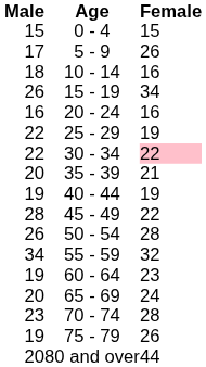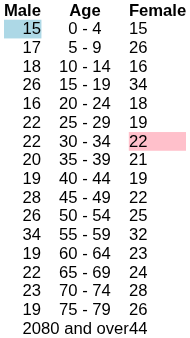 <table cellspacing=0 cellpadding=0>
 <tr>
 <th style="text-align:right;">Male</th>
 <th style="text-align:center;">Age</th>
 <th>Female</th>
 </tr>
 <tr>
-<td style="text-align:right;">15 </td>
+<td style="background: lightblue; text-align:right;">15 </td>
 <td style="text-align:center;">0 - 4</td>
 <td> 15</td>
 </tr>
 <tr>
 <td style="text-align:right;">17 </td>
 <td style="text-align:center;">5 - 9</td>
 <td> 26</td>
 </tr>
 <tr>
 <td style="text-align:right;">18 </td>
 <td style="text-align:center;">10 - 14</td>
 <td> 16</td>
 </tr>
 <tr>
 <td style="text-align:right;">26 </td>
 <td style="text-align:center;">15 - 19</td>
 <td> 34</td>
 </tr>
 <tr>
 <td style="text-align:right;">16 </td>
 <td style="text-align:center;">20 - 24</td>
-<td> 16</td>
+<td> 18</td>
 </tr>
 <tr>
 <td style="text-align:right;">22 </td>
 <td style="text-align:center;">25 - 29</td>
 <td> 19</td>
 </tr>
 <tr>
 <td style="text-align:right;">22 </td>
 <td style="text-align:center;">30 - 34</td>
 <td style="background: pink;"> 22</td>
 </tr>
 <tr>
 <td style="text-align:right;">20 </td>
 <td style="text-align:center;">35 - 39</td>
 <td> 21</td>
 </tr>
 <tr>
 <td style="text-align:right;">19 </td>
 <td style="text-align:center;">40 - 44</td>
 <td> 19</td>
 </tr>
 <tr>
 <td style="text-align:right;">28 </td>
 <td style="text-align:center;">45 - 49</td>
 <td> 22</td>
 </tr>
 <tr>
 <td style="text-align:right;">26 </td>
 <td style="text-align:center;">50 - 54</td>
-<td> 28</td>
+<td> 25</td>
 </tr>
 <tr>
 <td style="text-align:right;">34 </td>
 <td style="text-align:center;">55 - 59</td>
 <td> 32</td>
 </tr>
 <tr>
 <td style="text-align:right;">19 </td>
 <td style="text-align:center;">60 - 64</td>
 <td> 23</td>
 </tr>
 <tr>
-<td style="text-align:right;">20 </td>
+<td style="text-align:right;">22 </td>
 <td style="text-align:center;">65 - 69</td>
 <td> 24</td>
 </tr>
 <tr>
 <td style="text-align:right;">23 </td>
 <td style="text-align:center;">70 - 74</td>
 <td> 28</td>
 </tr>
 <tr>
 <td style="text-align:right;">19 </td>
 <td style="text-align:center;">75 - 79</td>
 <td> 26</td>
 </tr>
 <tr>
 <td style="text-align:right;">20 </td>
 <td style="text-align:center;">80 and over</td>
 <td> 44</td>
 </tr>
 </table>
